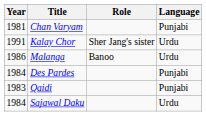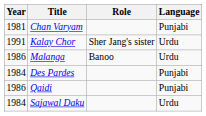 <table class="wikitable">
 <tr>
 <th>Year</th>
 <th>Title</th>
 <th>Role</th>
 <th>Language</th>
 </tr>
 <tr>
 <td>1981</td>
 <td><em><a href='#'>Chan Varyam</a></em></td>
 <td></td>
 <td>Punjabi</td>
 </tr>
 <tr>
 <td>1991</td>
 <td><em><a href='#'>Kalay Chor</a></em></td>
 <td>Sher Jang's sister</td>
 <td>Urdu</td>
 </tr>
 <tr>
 <td>1986</td>
 <td><em><a href='#'>Malanga</a></em></td>
 <td>Banoo</td>
 <td>Urdu</td>
 </tr>
 <tr>
 <td>1984</td>
 <td><em><a href='#'>Des Pardes</a></em></td>
 <td></td>
 <td>Punjabi</td>
 </tr>
 <tr>
-<td>1983</td>
+<td>1986</td>
 <td><em><a href='#'>Qaidi</a></em></td>
 <td></td>
 <td>Punjabi</td>
 </tr>
 <tr>
 <td>1984</td>
 <td><em><a href='#'>Sajawal Daku</a></em></td>
 <td></td>
 <td>Urdu</td>
 </tr>
 </table>
